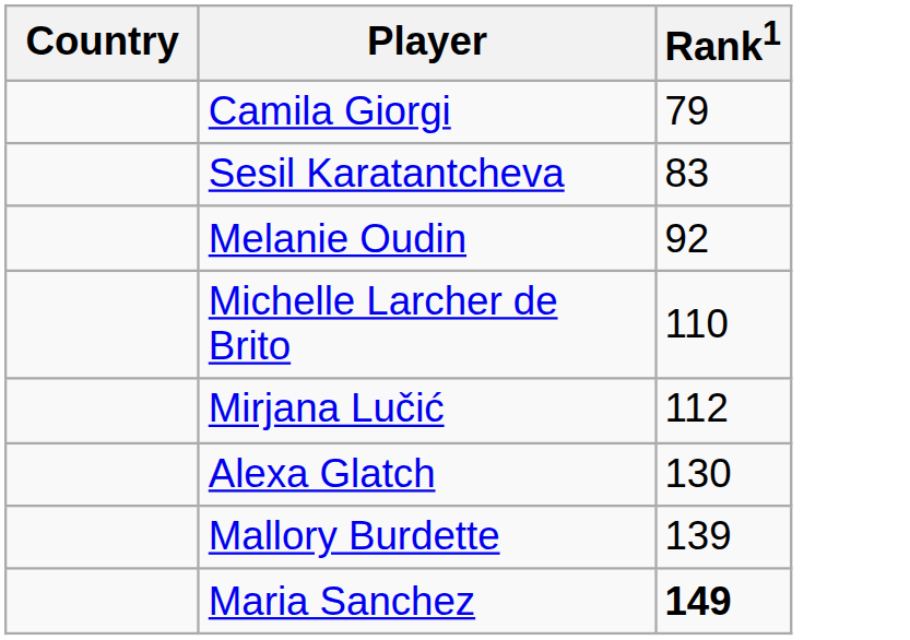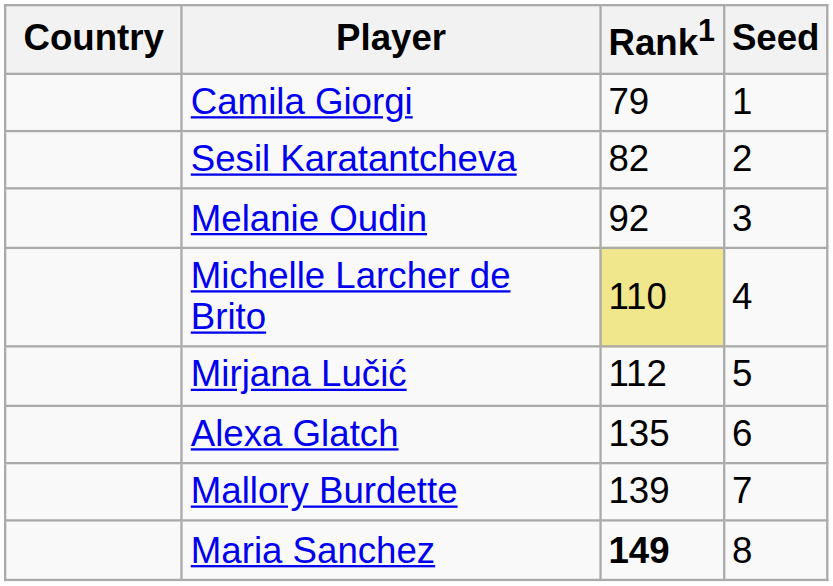 <table class="sortable wikitable">
 <tr>
 <th width="70">Country</th>
 <th width="175">Player</th>
 <th>Rank<sup>1</sup></th>
+<th>Seed</th>
 </tr>
 <tr>
 <td></td>
 <td><a href='#'>Camila Giorgi</a></td>
 <td>79</td>
+<td>1</td>
 </tr>
 <tr>
 <td></td>
 <td><a href='#'>Sesil Karatantcheva</a></td>
-<td>83</td>
+<td>82</td>
+<td>2</td>
 </tr>
 <tr>
 <td></td>
 <td><a href='#'>Melanie Oudin</a></td>
 <td>92</td>
+<td>3</td>
 </tr>
 <tr>
 <td></td>
 <td><a href='#'>Michelle Larcher de Brito</a></td>
-<td>110</td>
+<td style="background: khaki;">110</td>
+<td>4</td>
 </tr>
 <tr>
 <td></td>
 <td><a href='#'>Mirjana Lučić</a></td>
 <td>112</td>
+<td>5</td>
 </tr>
 <tr>
 <td></td>
 <td><a href='#'>Alexa Glatch</a></td>
-<td>130</td>
+<td>135</td>
+<td>6</td>
 </tr>
 <tr>
 <td></td>
 <td><a href='#'>Mallory Burdette</a></td>
 <td>139</td>
+<td>7</td>
 </tr>
 <tr>
 <td></td>
 <td><a href='#'>Maria Sanchez</a></td>
 <td><strong>149</strong></td>
+<td>8</td>
 </tr>
 </table>
